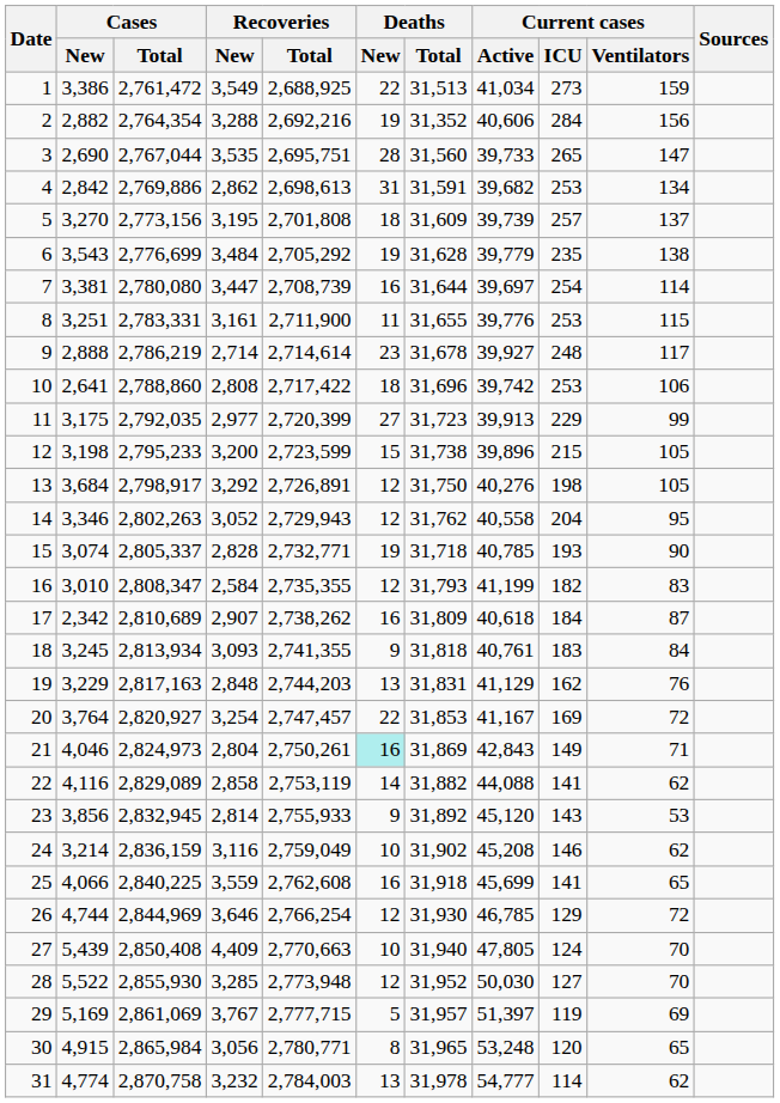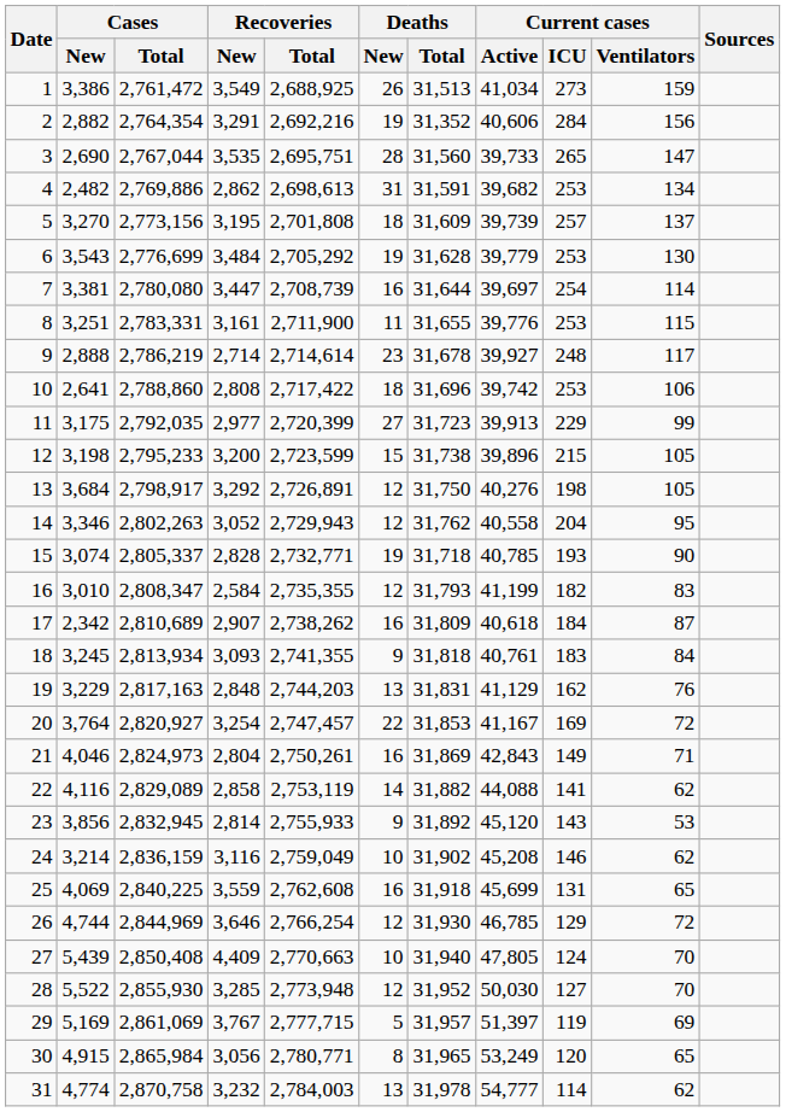 <table class="wikitable sortable mw-collapsible mw-collapsed sticky-header-multi sort-under" style="text-align:right;">
 <tr>
 <th rowspan=2>Date</th>
 <th colspan=2>Cases</th>
 <th colspan=2>Recoveries</th>
 <th colspan=2>Deaths</th>
 <th colspan=3>Current cases</th>
 <th rowspan=2 class="unsortable">Sources</th>
 </tr>
 <tr>
 <th>New</th>
 <th>Total</th>
 <th>New</th>
 <th>Total</th>
 <th>New</th>
 <th>Total</th>
 <th>Active</th>
 <th>ICU</th>
 <th>Ventilators</th>
 </tr>
 <tr>
 <td>1</td>
 <td>3,386</td>
 <td>2,761,472</td>
 <td>3,549</td>
 <td>2,688,925</td>
-<td>22</td>
+<td>26</td>
 <td>31,513</td>
 <td>41,034</td>
 <td>273</td>
 <td>159</td>
 <td></td>
 </tr>
 <tr>
 <td>2</td>
 <td>2,882</td>
 <td>2,764,354</td>
-<td>3,288</td>
+<td>3,291</td>
 <td>2,692,216</td>
 <td>19</td>
 <td>31,352</td>
 <td>40,606</td>
 <td>284</td>
 <td>156</td>
 <td></td>
 </tr>
 <tr>
 <td>3</td>
 <td>2,690</td>
 <td>2,767,044</td>
 <td>3,535</td>
 <td>2,695,751</td>
 <td>28</td>
 <td>31,560</td>
 <td>39,733</td>
 <td>265</td>
 <td>147</td>
 <td></td>
 </tr>
 <tr>
 <td>4</td>
-<td>2,842</td>
+<td>2,482</td>
 <td>2,769,886</td>
 <td>2,862</td>
 <td>2,698,613</td>
 <td>31</td>
 <td>31,591</td>
 <td>39,682</td>
 <td>253</td>
 <td>134</td>
 <td></td>
 </tr>
 <tr>
 <td>5</td>
 <td>3,270</td>
 <td>2,773,156</td>
 <td>3,195</td>
 <td>2,701,808</td>
 <td>18</td>
 <td>31,609</td>
 <td>39,739</td>
 <td>257</td>
 <td>137</td>
 <td></td>
 </tr>
 <tr>
 <td>6</td>
 <td>3,543</td>
 <td>2,776,699</td>
 <td>3,484</td>
 <td>2,705,292</td>
 <td>19</td>
 <td>31,628</td>
 <td>39,779</td>
-<td>235</td>
-<td>138</td>
+<td>253</td>
+<td>130</td>
 <td></td>
 </tr>
 <tr>
 <td>7</td>
 <td>3,381</td>
 <td>2,780,080</td>
 <td>3,447</td>
 <td>2,708,739</td>
 <td>16</td>
 <td>31,644</td>
 <td>39,697</td>
 <td>254</td>
 <td>114</td>
 <td></td>
 </tr>
 <tr>
 <td>8</td>
 <td>3,251</td>
 <td>2,783,331</td>
 <td>3,161</td>
 <td>2,711,900</td>
 <td>11</td>
 <td>31,655</td>
 <td>39,776</td>
 <td>253</td>
 <td>115</td>
 <td></td>
 </tr>
 <tr>
 <td>9</td>
 <td>2,888</td>
 <td>2,786,219</td>
 <td>2,714</td>
 <td>2,714,614</td>
 <td>23</td>
 <td>31,678</td>
 <td>39,927</td>
 <td>248</td>
 <td>117</td>
 <td></td>
 </tr>
 <tr>
 <td>10</td>
 <td>2,641</td>
 <td>2,788,860</td>
 <td>2,808</td>
 <td>2,717,422</td>
 <td>18</td>
 <td>31,696</td>
 <td>39,742</td>
 <td>253</td>
 <td>106</td>
 <td></td>
 </tr>
 <tr>
 <td>11</td>
 <td>3,175</td>
 <td>2,792,035</td>
 <td>2,977</td>
 <td>2,720,399</td>
 <td>27</td>
 <td>31,723</td>
 <td>39,913</td>
 <td>229</td>
 <td>99</td>
 <td></td>
 </tr>
 <tr>
 <td>12</td>
 <td>3,198</td>
 <td>2,795,233</td>
 <td>3,200</td>
 <td>2,723,599</td>
 <td>15</td>
 <td>31,738</td>
 <td>39,896</td>
 <td>215</td>
 <td>105</td>
 <td></td>
 </tr>
 <tr>
 <td>13</td>
 <td>3,684</td>
 <td>2,798,917</td>
 <td>3,292</td>
 <td>2,726,891</td>
 <td>12</td>
 <td>31,750</td>
 <td>40,276</td>
 <td>198</td>
 <td>105</td>
 <td></td>
 </tr>
 <tr>
 <td>14</td>
 <td>3,346</td>
 <td>2,802,263</td>
 <td>3,052</td>
 <td>2,729,943</td>
 <td>12</td>
 <td>31,762</td>
 <td>40,558</td>
 <td>204</td>
 <td>95</td>
 <td></td>
 </tr>
 <tr>
 <td>15</td>
 <td>3,074</td>
 <td>2,805,337</td>
 <td>2,828</td>
 <td>2,732,771</td>
 <td>19</td>
 <td>31,718</td>
 <td>40,785</td>
 <td>193</td>
 <td>90</td>
 <td></td>
 </tr>
 <tr>
 <td>16</td>
 <td>3,010</td>
 <td>2,808,347</td>
 <td>2,584</td>
 <td>2,735,355</td>
 <td>12</td>
 <td>31,793</td>
 <td>41,199</td>
 <td>182</td>
 <td>83</td>
 <td></td>
 </tr>
 <tr>
 <td>17</td>
 <td>2,342</td>
 <td>2,810,689</td>
 <td>2,907</td>
 <td>2,738,262</td>
 <td>16</td>
 <td>31,809</td>
 <td>40,618</td>
 <td>184</td>
 <td>87</td>
 <td></td>
 </tr>
 <tr>
 <td>18</td>
 <td>3,245</td>
 <td>2,813,934</td>
 <td>3,093</td>
 <td>2,741,355</td>
 <td>9</td>
 <td>31,818</td>
 <td>40,761</td>
 <td>183</td>
 <td>84</td>
 <td></td>
 </tr>
 <tr>
 <td>19</td>
 <td>3,229</td>
 <td>2,817,163</td>
 <td>2,848</td>
 <td>2,744,203</td>
 <td>13</td>
 <td>31,831</td>
 <td>41,129</td>
 <td>162</td>
 <td>76</td>
 <td></td>
 </tr>
 <tr>
 <td>20</td>
 <td>3,764</td>
 <td>2,820,927</td>
 <td>3,254</td>
 <td>2,747,457</td>
 <td>22</td>
 <td>31,853</td>
 <td>41,167</td>
 <td>169</td>
 <td>72</td>
 <td></td>
 </tr>
 <tr>
 <td>21</td>
 <td>4,046</td>
 <td>2,824,973</td>
 <td>2,804</td>
 <td>2,750,261</td>
-<td style="background: paleturquoise;">16</td>
+<td>16</td>
 <td>31,869</td>
 <td>42,843</td>
 <td>149</td>
 <td>71</td>
 <td></td>
 </tr>
 <tr>
 <td>22</td>
 <td>4,116</td>
 <td>2,829,089</td>
 <td>2,858</td>
 <td>2,753,119</td>
 <td>14</td>
 <td>31,882</td>
 <td>44,088</td>
 <td>141</td>
 <td>62</td>
 <td></td>
 </tr>
 <tr>
 <td>23</td>
 <td>3,856</td>
 <td>2,832,945</td>
 <td>2,814</td>
 <td>2,755,933</td>
 <td>9</td>
 <td>31,892</td>
 <td>45,120</td>
 <td>143</td>
 <td>53</td>
 <td></td>
 </tr>
 <tr>
 <td>24</td>
 <td>3,214</td>
 <td>2,836,159</td>
 <td>3,116</td>
 <td>2,759,049</td>
 <td>10</td>
 <td>31,902</td>
 <td>45,208</td>
 <td>146</td>
 <td>62</td>
 <td></td>
 </tr>
 <tr>
 <td>25</td>
-<td>4,066</td>
+<td>4,069</td>
 <td>2,840,225</td>
 <td>3,559</td>
 <td>2,762,608</td>
 <td>16</td>
 <td>31,918</td>
 <td>45,699</td>
-<td>141</td>
+<td>131</td>
 <td>65</td>
 <td></td>
 </tr>
 <tr>
 <td>26</td>
 <td>4,744</td>
 <td>2,844,969</td>
 <td>3,646</td>
 <td>2,766,254</td>
 <td>12</td>
 <td>31,930</td>
 <td>46,785</td>
 <td>129</td>
 <td>72</td>
 <td></td>
 </tr>
 <tr>
 <td>27</td>
 <td>5,439</td>
 <td>2,850,408</td>
 <td>4,409</td>
 <td>2,770,663</td>
 <td>10</td>
 <td>31,940</td>
 <td>47,805</td>
 <td>124</td>
 <td>70</td>
 <td></td>
 </tr>
 <tr>
 <td>28</td>
 <td>5,522</td>
 <td>2,855,930</td>
 <td>3,285</td>
 <td>2,773,948</td>
 <td>12</td>
 <td>31,952</td>
 <td>50,030</td>
 <td>127</td>
 <td>70</td>
 <td></td>
 </tr>
 <tr>
 <td>29</td>
 <td>5,169</td>
 <td>2,861,069</td>
 <td>3,767</td>
 <td>2,777,715</td>
 <td>5</td>
 <td>31,957</td>
 <td>51,397</td>
 <td>119</td>
 <td>69</td>
 <td></td>
 </tr>
 <tr>
 <td>30</td>
 <td>4,915</td>
 <td>2,865,984</td>
 <td>3,056</td>
 <td>2,780,771</td>
 <td>8</td>
 <td>31,965</td>
-<td>53,248</td>
+<td>53,249</td>
 <td>120</td>
 <td>65</td>
 <td></td>
 </tr>
 <tr>
 <td>31</td>
 <td>4,774</td>
 <td>2,870,758</td>
 <td>3,232</td>
 <td>2,784,003</td>
 <td>13</td>
 <td>31,978</td>
 <td>54,777</td>
 <td>114</td>
 <td>62</td>
 <td></td>
 </tr>
 </table>
